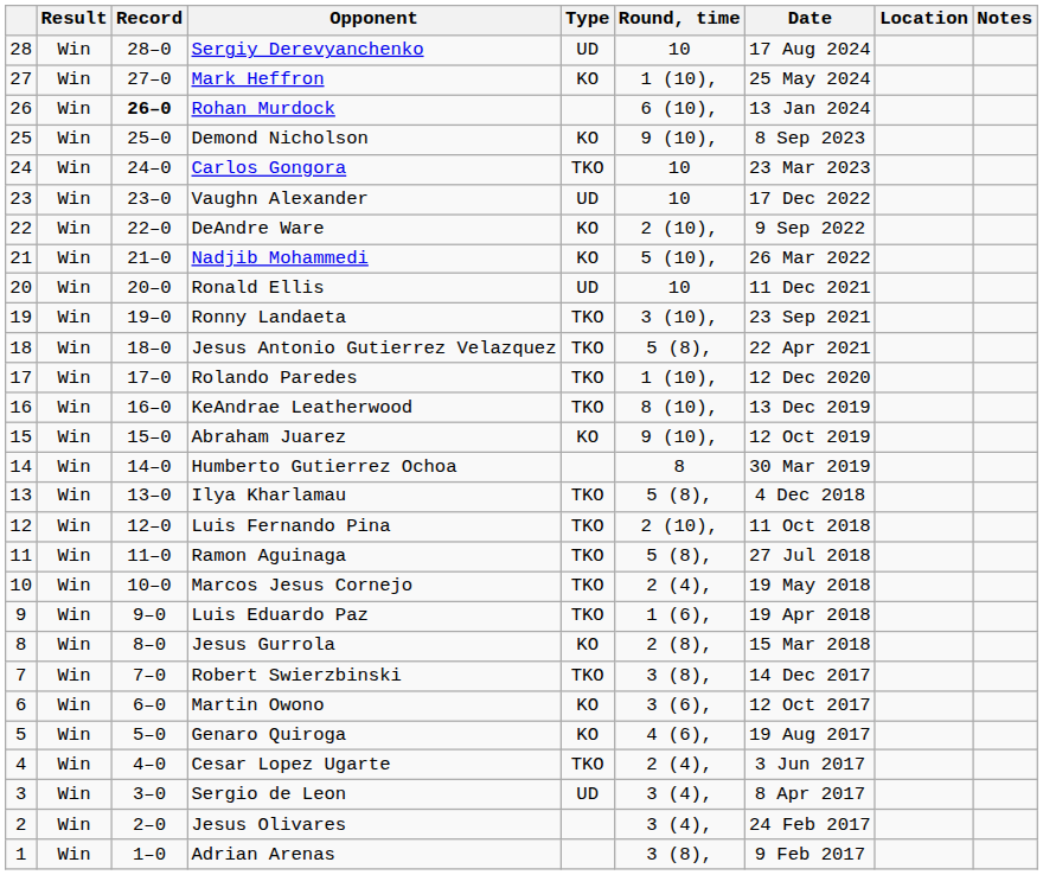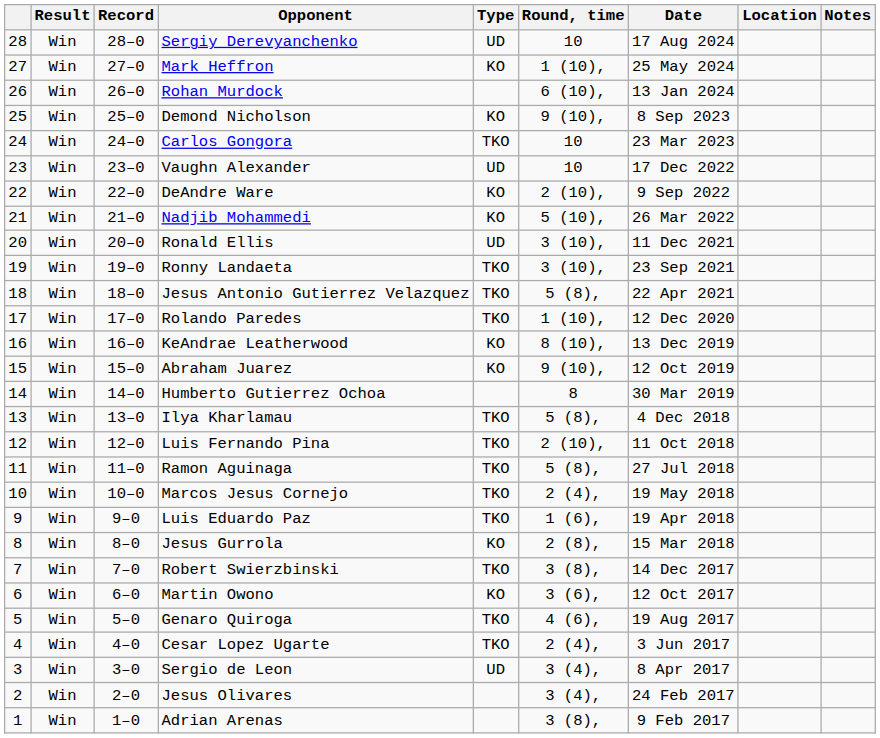 <table class="wikitable" style="text-align:center; font-size:95%">
 <tr>
 <th></th>
 <th>Result</th>
 <th>Record</th>
 <th>Opponent</th>
 <th>Type</th>
 <th>Round, time</th>
 <th>Date</th>
 <th>Location</th>
 <th>Notes</th>
 </tr>
 <tr>
 <td>28</td>
 <td>Win</td>
 <td>28–0</td>
 <td style="text-align:left;"><a href='#'>Sergiy Derevyanchenko</a></td>
 <td>UD</td>
 <td>10</td>
 <td>17 Aug 2024</td>
 <td style="text-align:left;"></td>
 <td style="text-align:left;"></td>
 </tr>
 <tr>
 <td>27</td>
 <td>Win</td>
 <td>27–0</td>
 <td style="text-align:left;"><a href='#'>Mark Heffron</a></td>
 <td>KO</td>
 <td>1 (10), </td>
 <td>25 May 2024</td>
 <td style="text-align:left;"></td>
 <td style="text-align:left;"></td>
 </tr>
 <tr>
 <td>26</td>
 <td>Win</td>
-<td><strong>26–0</strong></td>
+<td>26–0</td>
 <td style="text-align:left;"><a href='#'>Rohan Murdock</a></td>
 <td></td>
 <td>6 (10), </td>
 <td>13 Jan 2024</td>
 <td style="text-align:left;"></td>
 <td style="text-align:left;"></td>
 </tr>
 <tr>
 <td>25</td>
 <td>Win</td>
 <td>25–0</td>
 <td style="text-align:left;">Demond Nicholson</td>
 <td>KO</td>
 <td>9 (10), </td>
 <td>8 Sep 2023</td>
 <td style="text-align:left;"></td>
 <td style="text-align:left;"></td>
 </tr>
 <tr>
 <td>24</td>
 <td>Win</td>
 <td>24–0</td>
 <td style="text-align:left;"><a href='#'>Carlos Gongora</a></td>
 <td>TKO</td>
 <td>10</td>
 <td>23 Mar 2023</td>
 <td style="text-align:left;"></td>
 <td style="text-align:left;"></td>
 </tr>
 <tr>
 <td>23</td>
 <td>Win</td>
 <td>23–0</td>
 <td style="text-align:left;">Vaughn Alexander</td>
 <td>UD</td>
 <td>10</td>
 <td>17 Dec 2022</td>
 <td style="text-align:left;"></td>
 <td></td>
 </tr>
 <tr>
 <td>22</td>
 <td>Win</td>
 <td>22–0</td>
 <td style="text-align:left;">DeAndre Ware</td>
 <td>KO</td>
 <td>2 (10), </td>
 <td>9 Sep 2022</td>
 <td style="text-align:left;"></td>
 <td style="text-align:left;"></td>
 </tr>
 <tr>
 <td>21</td>
 <td>Win</td>
 <td>21–0</td>
 <td style="text-align:left;"><a href='#'>Nadjib Mohammedi</a></td>
 <td>KO</td>
 <td>5 (10), </td>
 <td>26 Mar 2022</td>
 <td style="text-align:left;"></td>
 <td style="text-align:left;"></td>
 </tr>
 <tr>
 <td>20</td>
 <td>Win</td>
 <td>20–0</td>
 <td style="text-align:left;">Ronald Ellis</td>
 <td>UD</td>
-<td>10</td>
+<td>3 (10), </td>
 <td>11 Dec 2021</td>
 <td style="text-align:left;"></td>
 <td style="text-align:left;"></td>
 </tr>
 <tr>
 <td>19</td>
 <td>Win</td>
 <td>19–0</td>
 <td style="text-align:left;">Ronny Landaeta</td>
 <td>TKO</td>
 <td>3 (10), </td>
 <td>23 Sep 2021</td>
 <td style="text-align:left;"></td>
 <td style="text-align:left;"></td>
 </tr>
 <tr>
 <td>18</td>
 <td>Win</td>
 <td>18–0</td>
 <td style="text-align:left;">Jesus Antonio Gutierrez Velazquez</td>
 <td>TKO</td>
 <td>5 (8), </td>
 <td>22 Apr 2021</td>
 <td style="text-align:left;"></td>
 <td></td>
 </tr>
 <tr>
 <td>17</td>
 <td>Win</td>
 <td>17–0</td>
 <td style="text-align:left;">Rolando Paredes</td>
 <td>TKO</td>
 <td>1 (10), </td>
 <td>12 Dec 2020</td>
 <td style="text-align:left;"></td>
 <td></td>
 </tr>
 <tr>
 <td>16</td>
 <td>Win</td>
 <td>16–0</td>
 <td style="text-align:left;">KeAndrae Leatherwood</td>
-<td>TKO</td>
+<td>KO</td>
 <td>8 (10), </td>
 <td>13 Dec 2019</td>
 <td style="text-align:left;"></td>
 <td></td>
 </tr>
 <tr>
 <td>15</td>
 <td>Win</td>
 <td>15–0</td>
 <td style="text-align:left;">Abraham Juarez</td>
 <td>KO</td>
 <td>9 (10), </td>
 <td>12 Oct 2019</td>
 <td style="text-align:left;"></td>
 <td style="text-align:left;"></td>
 </tr>
 <tr>
 <td>14</td>
 <td>Win</td>
 <td>14–0</td>
 <td style="text-align:left;">Humberto Gutierrez Ochoa</td>
 <td></td>
 <td>8</td>
 <td>30 Mar 2019</td>
 <td style="text-align:left;"></td>
 <td></td>
 </tr>
 <tr>
 <td>13</td>
 <td>Win</td>
 <td>13–0</td>
 <td style="text-align:left;">Ilya Kharlamau</td>
 <td>TKO</td>
 <td>5 (8), </td>
 <td>4 Dec 2018</td>
 <td style="text-align:left;"></td>
 <td></td>
 </tr>
 <tr>
 <td>12</td>
 <td>Win</td>
 <td>12–0</td>
 <td style="text-align:left;">Luis Fernando Pina</td>
 <td>TKO</td>
 <td>2 (10), </td>
 <td>11 Oct 2018</td>
 <td style="text-align:left;"></td>
 <td style="text-align:left;"></td>
 </tr>
 <tr>
 <td>11</td>
 <td>Win</td>
 <td>11–0</td>
 <td style="text-align:left;">Ramon Aguinaga</td>
 <td>TKO</td>
 <td>5 (8), </td>
 <td>27 Jul 2018</td>
 <td style="text-align:left;"></td>
 <td style="text-align:left;"></td>
 </tr>
 <tr>
 <td>10</td>
 <td>Win</td>
 <td>10–0</td>
 <td style="text-align:left;">Marcos Jesus Cornejo</td>
 <td>TKO</td>
 <td>2 (4), </td>
 <td>19 May 2018</td>
 <td style="text-align:left;"></td>
 <td style="text-align:left;"></td>
 </tr>
 <tr>
 <td>9</td>
 <td>Win</td>
 <td>9–0</td>
 <td style="text-align:left;">Luis Eduardo Paz</td>
 <td>TKO</td>
 <td>1 (6), </td>
 <td>19 Apr 2018</td>
 <td style="text-align:left;"></td>
 <td></td>
 </tr>
 <tr>
 <td>8</td>
 <td>Win</td>
 <td>8–0</td>
 <td style="text-align:left;">Jesus Gurrola</td>
 <td>KO</td>
 <td>2 (8), </td>
 <td>15 Mar 2018</td>
 <td style="text-align:left;"></td>
 <td></td>
 </tr>
 <tr>
 <td>7</td>
 <td>Win</td>
 <td>7–0</td>
 <td style="text-align:left;">Robert Swierzbinski</td>
 <td>TKO</td>
 <td>3 (8), </td>
 <td>14 Dec 2017</td>
 <td style="text-align:left;"></td>
 <td></td>
 </tr>
 <tr>
 <td>6</td>
 <td>Win</td>
 <td>6–0</td>
 <td style="text-align:left;">Martin Owono</td>
 <td>KO</td>
 <td>3 (6), </td>
 <td>12 Oct 2017</td>
 <td style="text-align:left;"></td>
 <td></td>
 </tr>
 <tr>
 <td>5</td>
 <td>Win</td>
 <td>5–0</td>
 <td style="text-align:left;">Genaro Quiroga</td>
-<td>KO</td>
+<td>TKO</td>
 <td>4 (6), </td>
 <td>19 Aug 2017</td>
 <td style="text-align:left;"></td>
 <td></td>
 </tr>
 <tr>
 <td>4</td>
 <td>Win</td>
 <td>4–0</td>
 <td style="text-align:left;">Cesar Lopez Ugarte</td>
 <td>TKO</td>
 <td>2 (4), </td>
 <td>3 Jun 2017</td>
 <td style="text-align:left;"></td>
 <td></td>
 </tr>
 <tr>
 <td>3</td>
 <td>Win</td>
 <td>3–0</td>
 <td style="text-align:left;">Sergio de Leon</td>
 <td>UD</td>
 <td>3 (4), </td>
 <td>8 Apr 2017</td>
 <td style="text-align:left;"></td>
 <td></td>
 </tr>
 <tr>
 <td>2</td>
 <td>Win</td>
 <td>2–0</td>
 <td style="text-align:left;">Jesus Olivares</td>
 <td></td>
 <td>3 (4), </td>
 <td>24 Feb 2017</td>
 <td style="text-align:left;"></td>
 <td></td>
 </tr>
 <tr>
 <td>1</td>
 <td>Win</td>
 <td>1–0</td>
 <td style="text-align:left;">Adrian Arenas</td>
 <td></td>
 <td>3 (8), </td>
 <td>9 Feb 2017</td>
 <td style="text-align:left;"></td>
 <td></td>
 </tr>
 </table>
